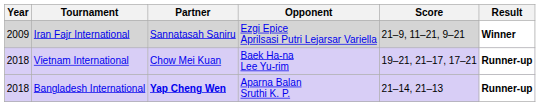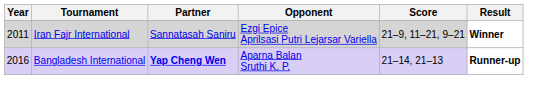 <table class="sortable wikitable" style="font-size: 90%;">
 <tr>
 <th>Year</th>
 <th>Tournament</th>
 <th>Partner</th>
 <th>Opponent</th>
 <th>Score</th>
 <th>Result</th>
 </tr>
 <tr style="background:#D5D5D5">
-<td align="center">2009</td>
+<td align="center">2011</td>
 <td align="left"><a href='#'>Iran Fajr International</a></td>
 <td align="left"> <a href='#'>Sannatasah Saniru</a></td>
 <td align="left"> <a href='#'>Ezgi Epice</a><br> <a href='#'>Aprilsasi Putri Lejarsar Variella</a></td>
 <td align="left">21–9, 11–21, 9–21</td>
 <td style="text-align:left; background:white"> <strong>Winner</strong></td>
 </tr>
 <tr style="background:#D8CEF6">
-<td align="center">2018</td>
-<td align="left"><a href='#'>Vietnam International</a></td>
-<td align="left"> <a href='#'>Chow Mei Kuan</a></td>
-<td align="left"> <a href='#'>Baek Ha-na</a><br> <a href='#'>Lee Yu-rim</a></td>
-<td align="left">19–21, 21–17, 17–21</td>
-<td style="text-align:left; background:white"> <strong>Runner-up</strong></td>
-</tr>
-<tr style="background:#D8CEF6">
-<td align="center">2018</td>
+<td align="center">2016</td>
 <td align="left"><a href='#'>Bangladesh International</a></td>
 <td align="left"><strong> <a href='#'>Yap Cheng Wen</a></strong></td>
 <td align="left"> <a href='#'>Aparna Balan</a><br> <a href='#'>Sruthi K. P.</a></td>
 <td align="left">21–14, 21–13</td>
 <td style="text-align:left; background:white"> <strong>Runner-up</strong></td>
 </tr>
 </table>
